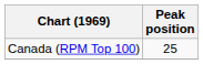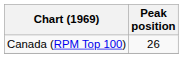 <table class="wikitable sortable">
 <tr>
 <th>Chart (1969)</th>
 <th>Peak<br>position</th>
 </tr>
 <tr>
 <td align="left">Canada (<a href='#'>RPM Top 100</a>)</td>
-<td align="center">25</td>
+<td align="center">26</td>
 </tr>
 <tr>
 </tr>
 <tr>
 </tr>
 <tr>
 </tr>
 <tr>
 </tr>
 </table>
